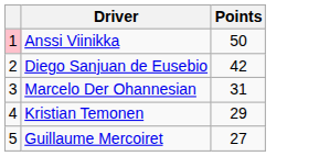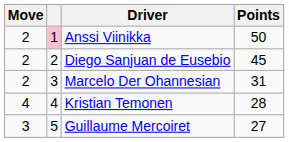 <table class="wikitable" style="font-size:85%;">
 <tr>
+<th>Move</th>
 <th></th>
 <th>Driver</th>
 <th>Points</th>
 </tr>
 <tr>
+<td align="center"> 2</td>
 <td align="center" style="background: pink;">1</td>
 <td><a href='#'>Anssi Viinikka</a></td>
 <td align="center">50</td>
 </tr>
 <tr>
+<td align="center"> 2</td>
 <td align="center">2</td>
 <td><a href='#'>Diego Sanjuan de Eusebio</a></td>
-<td align="center">42</td>
+<td align="center">45</td>
 </tr>
 <tr>
+<td align="center"> 2</td>
 <td align="center">3</td>
 <td><a href='#'>Marcelo Der Ohannesian</a></td>
 <td align="center">31</td>
 </tr>
 <tr>
+<td align="center"> 4</td>
 <td align="center">4</td>
 <td><a href='#'>Kristian Temonen</a></td>
-<td align="center">29</td>
+<td align="center">28</td>
 </tr>
 <tr>
+<td align="center"> 3</td>
 <td align="center">5</td>
 <td><a href='#'>Guillaume Mercoiret</a></td>
 <td align="center">27</td>
 </tr>
 </table>
